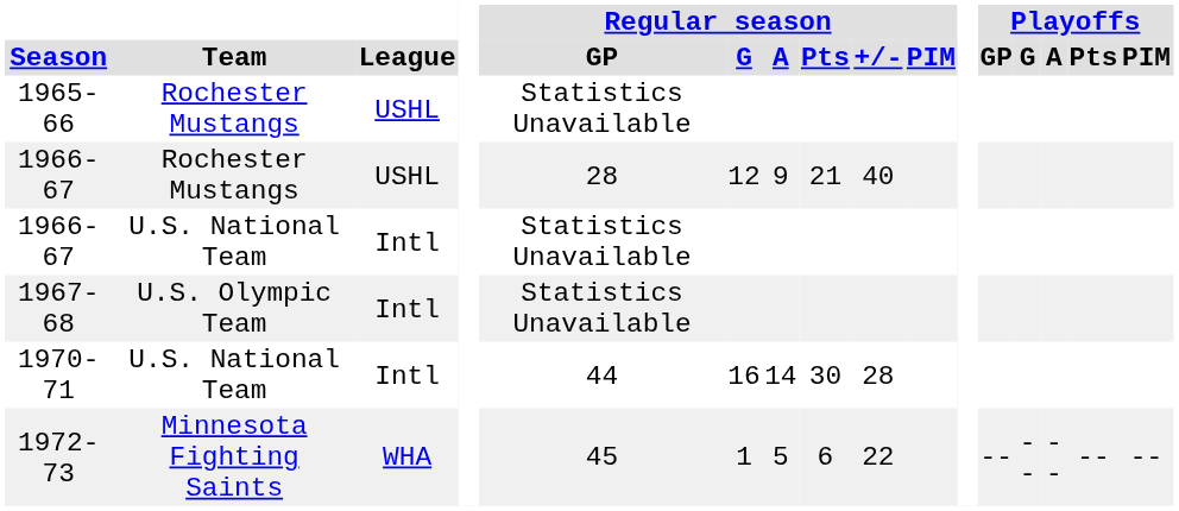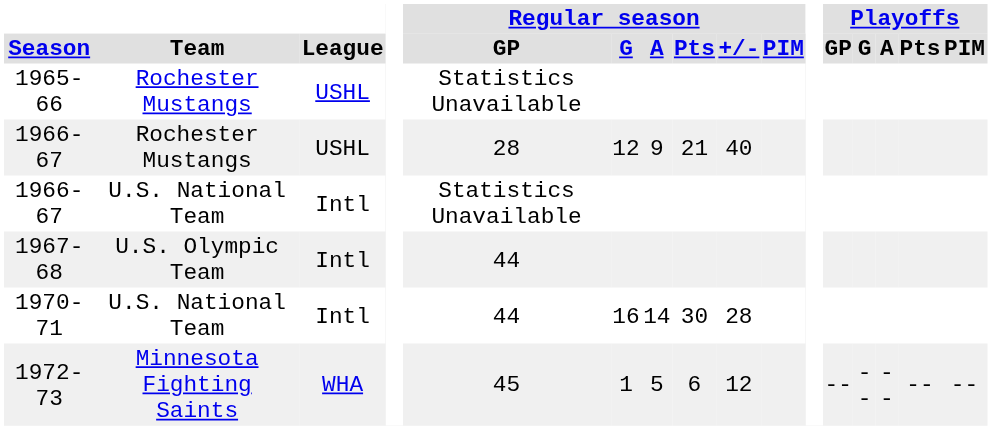 <table BORDER="0" CELLPADDING="1" CELLSPACING="0" width="90%" style="text-align:center">
 <tr bgcolor="#e0e0e0">
 <th colspan="3" bgcolor="#ffffff"> </th>
 <th rowspan="99" bgcolor="#ffffff"> </th>
 <th colspan="6"><a href='#'>Regular season</a></th>
 <th rowspan="99" bgcolor="#ffffff"> </th>
 <th colspan="5"><a href='#'>Playoffs</a></th>
 </tr>
 <tr bgcolor="#e0e0e0">
 <th><a href='#'>Season</a></th>
 <th>Team</th>
 <th>League</th>
 <th>GP</th>
 <th><a href='#'>G</a></th>
 <th><a href='#'>A</a></th>
 <th><a href='#'>Pts</a></th>
 <th><a href='#'>+/-</a></th>
 <th><a href='#'>PIM</a></th>
 <th>GP</th>
 <th>G</th>
 <th>A</th>
 <th>Pts</th>
 <th>PIM</th>
 </tr>
 <tr>
 <td>1965-66</td>
 <td><a href='#'>Rochester Mustangs</a></td>
 <td><a href='#'>USHL</a></td>
 <td>Statistics Unavailable</td>
 <td></td>
 <td></td>
 <td></td>
 <td></td>
 <td></td>
 <td></td>
 <td></td>
 <td></td>
 <td></td>
 <td></td>
 </tr>
 <tr bgcolor="#f0f0f0">
 <td>1966-67</td>
 <td>Rochester Mustangs</td>
 <td>USHL</td>
 <td>28</td>
 <td>12</td>
 <td>9</td>
 <td>21</td>
 <td>40</td>
 <td></td>
 <td></td>
 <td></td>
 <td></td>
 <td></td>
 <td></td>
 </tr>
 <tr>
 <td>1966-67</td>
 <td>U.S. National Team</td>
 <td>Intl</td>
 <td>Statistics Unavailable</td>
 <td></td>
 <td></td>
 <td></td>
 <td></td>
 <td></td>
 <td></td>
 <td></td>
 <td></td>
 <td></td>
 <td></td>
 </tr>
 <tr bgcolor="#f0f0f0">
 <td>1967-68</td>
 <td>U.S. Olympic Team</td>
 <td>Intl</td>
-<td>Statistics Unavailable</td>
+<td>44</td>
 <td></td>
 <td></td>
 <td></td>
 <td></td>
 <td></td>
 <td></td>
 <td></td>
 <td></td>
 <td></td>
 <td></td>
 </tr>
 <tr>
 <td>1970-71</td>
 <td>U.S. National Team</td>
 <td>Intl</td>
 <td>44</td>
 <td>16</td>
 <td>14</td>
 <td>30</td>
 <td>28</td>
 <td></td>
 <td></td>
 <td></td>
 <td></td>
 <td></td>
 <td></td>
 </tr>
 <tr bgcolor="#f0f0f0">
 <td>1972-73</td>
 <td><a href='#'>Minnesota Fighting Saints</a></td>
 <td><a href='#'>WHA</a></td>
 <td>45</td>
 <td>1</td>
 <td>5</td>
 <td>6</td>
-<td>22</td>
+<td>12</td>
 <td></td>
 <td>--</td>
 <td>--</td>
 <td>--</td>
 <td>--</td>
 <td>--</td>
 </tr>
 </table>
